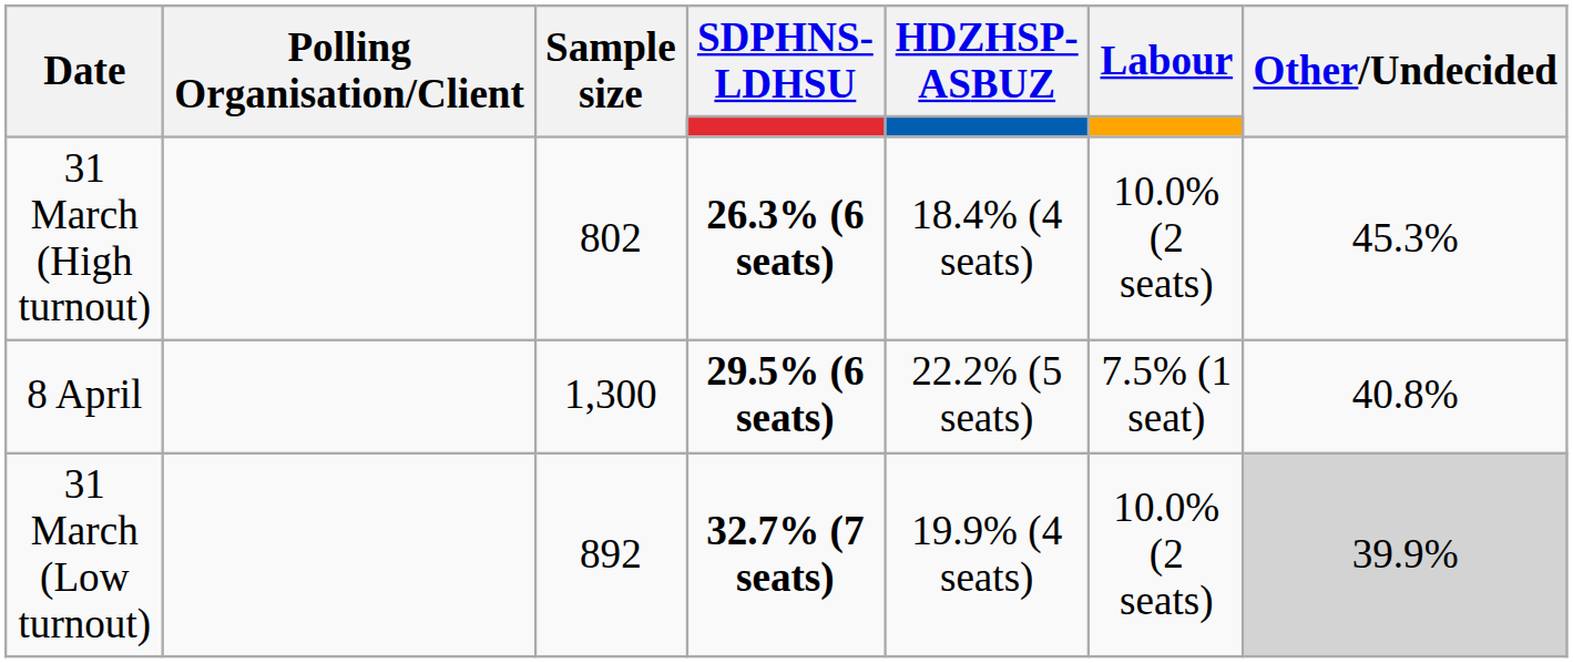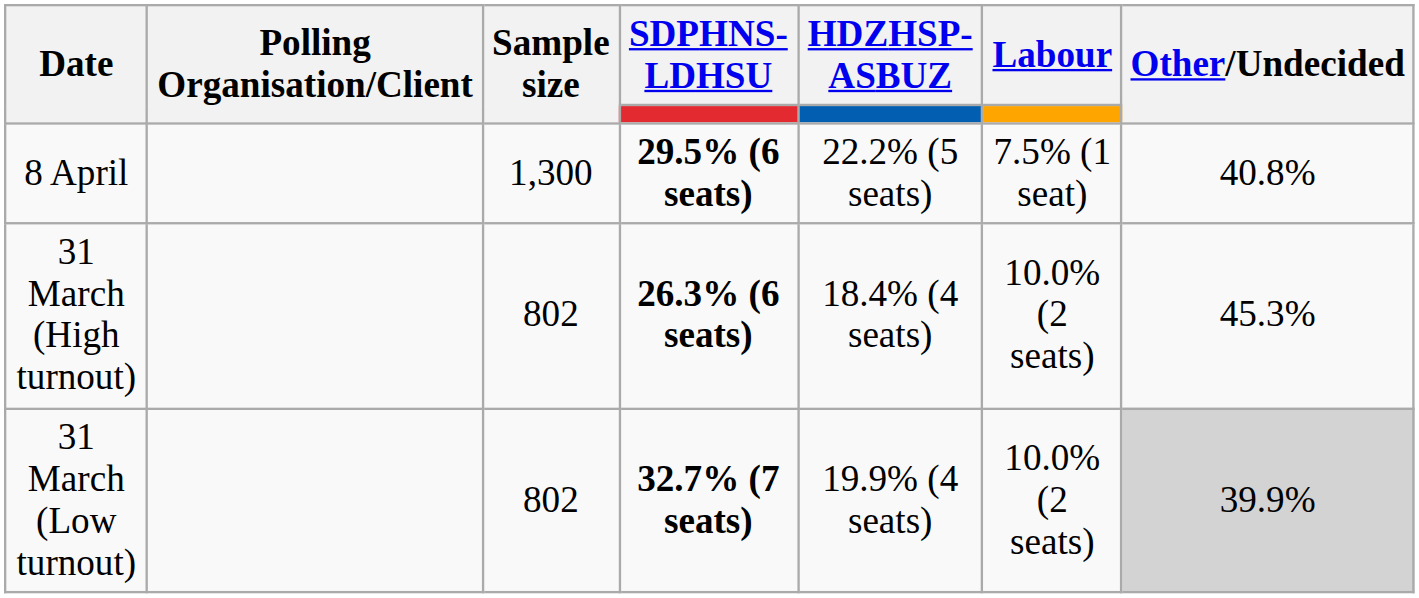 <table class="wikitable" style="text-align:center;">
 <tr>
 <th rowspan=2>Date</th>
 <th rowspan=2>Polling Organisation/Client</th>
 <th rowspan=2>Sample size</th>
 <th><a href='#'>SDP</a><a href='#'>HNS-LD</a><a href='#'>HSU</a></th>
 <th><a href='#'>HDZ</a><a href='#'>HSP-AS</a><a href='#'>BUZ</a></th>
 <th><a href='#'>Labour</a></th>
 <th rowspan=2><a href='#'>Other</a>/Undecided</th>
 </tr>
 <tr>
 <td style="background: #E32A30"></td>
 <td style="background: #025EB1"></td>
 <td style="background: orange"></td>
 </tr>
 <tr>
+<td>8 April</td>
+<td></td>
+<td>1,300</td>
+<td><strong>29.5% (6 seats)</strong></td>
+<td align=center>22.2% (5 seats)</td>
+<td align=center>7.5% (1 seat)</td>
+<td align=center>40.8%</td>
+</tr>
+<tr>
 <td>31 March (High turnout)</td>
 <td></td>
 <td>802</td>
 <td><strong>26.3% (6 seats)</strong></td>
 <td align=center>18.4% (4 seats)</td>
 <td align=center>10.0% (2 seats)</td>
 <td align=center>45.3%</td>
 </tr>
 <tr>
-<td>8 April</td>
-<td></td>
-<td>1,300</td>
-<td><strong>29.5% (6 seats)</strong></td>
-<td align=center>22.2% (5 seats)</td>
-<td align=center>7.5% (1 seat)</td>
-<td align=center>40.8%</td>
-</tr>
-<tr>
 <td>31 March (Low turnout)</td>
 <td></td>
-<td>892</td>
+<td>802</td>
 <td><strong>32.7% (7 seats)</strong></td>
 <td align=center>19.9% (4 seats)</td>
 <td align=center>10.0% (2 seats)</td>
 <td align=center style="background: lightgrey;">39.9%</td>
 </tr>
 </table>
